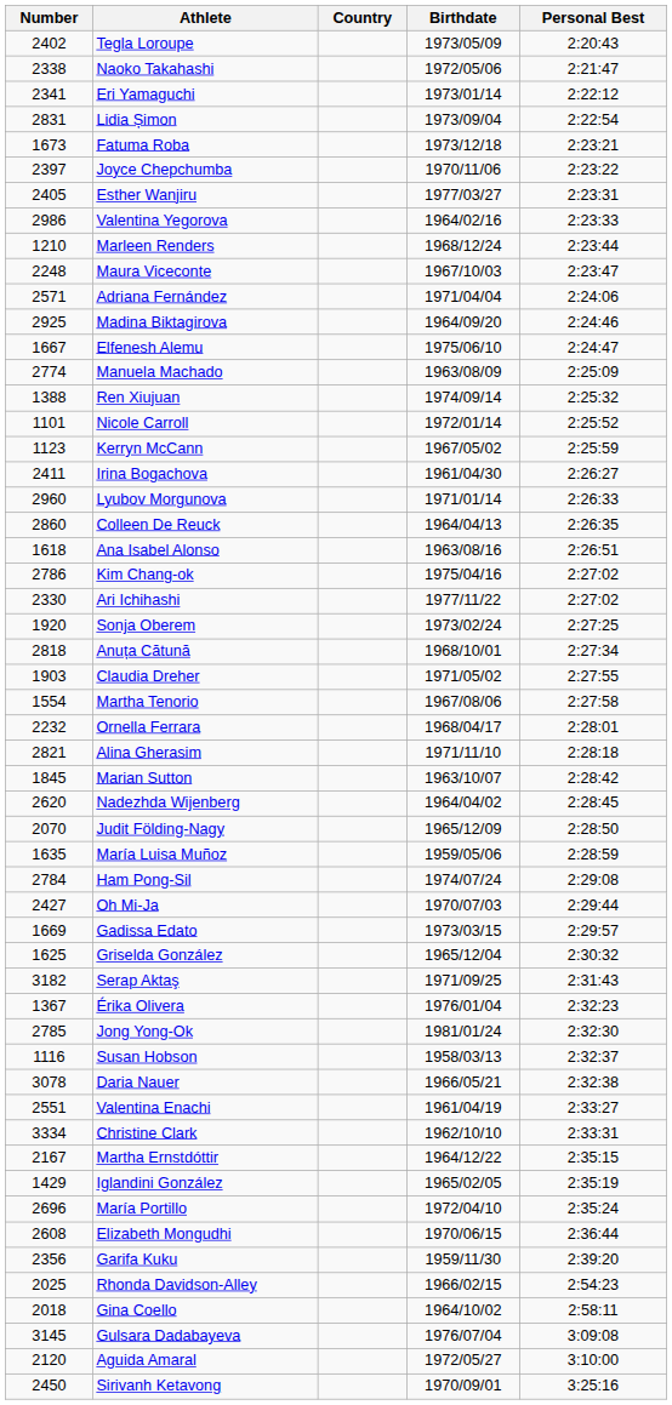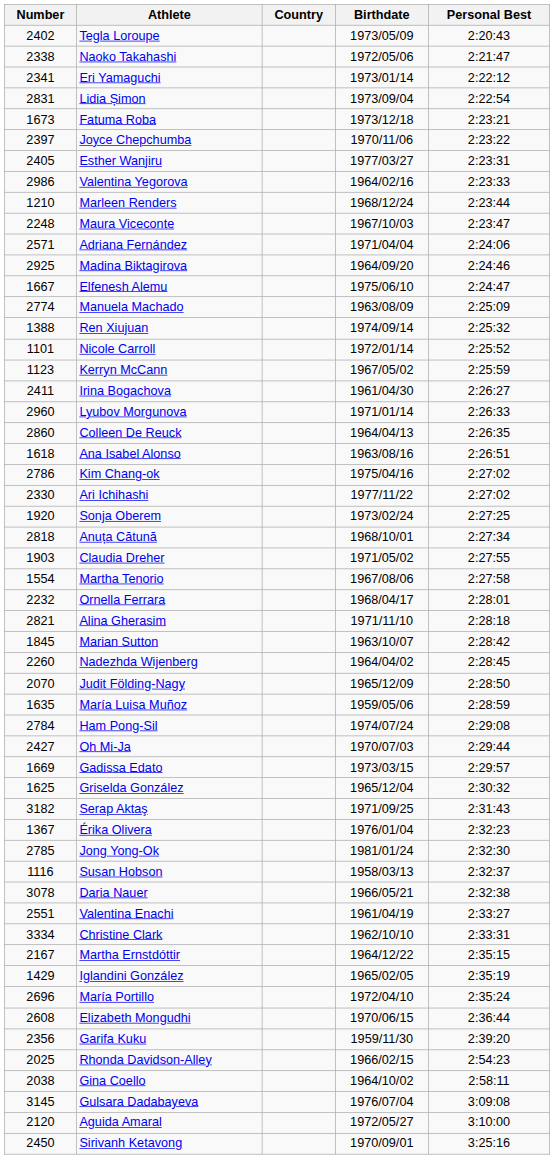 <table class="wikitable sortable" style=" text-align:center; font-size:110%;" width="60%">
 <tr>
 <th>Number</th>
 <th>Athlete</th>
 <th>Country</th>
 <th>Birthdate</th>
 <th>Personal Best</th>
 </tr>
 <tr>
 <td>2402</td>
 <td align=left><a href='#'>Tegla Loroupe</a></td>
 <td></td>
 <td>1973/05/09</td>
 <td>2:20:43</td>
 </tr>
 <tr>
 <td>2338</td>
 <td align=left><a href='#'>Naoko Takahashi</a></td>
 <td></td>
 <td>1972/05/06</td>
 <td>2:21:47</td>
 </tr>
 <tr>
 <td>2341</td>
 <td align=left><a href='#'>Eri Yamaguchi</a></td>
 <td></td>
 <td>1973/01/14</td>
 <td>2:22:12</td>
 </tr>
 <tr>
 <td>2831</td>
 <td align="left"><a href='#'>Lidia Șimon</a></td>
 <td></td>
 <td>1973/09/04</td>
 <td>2:22:54</td>
 </tr>
 <tr>
 <td>1673</td>
 <td align="left"><a href='#'>Fatuma Roba</a></td>
 <td></td>
 <td>1973/12/18</td>
 <td>2:23:21</td>
 </tr>
 <tr>
 <td>2397</td>
 <td align="left"><a href='#'>Joyce Chepchumba</a></td>
 <td></td>
 <td>1970/11/06</td>
 <td>2:23:22</td>
 </tr>
 <tr>
 <td>2405</td>
 <td align="left"><a href='#'>Esther Wanjiru</a></td>
 <td></td>
 <td>1977/03/27</td>
 <td>2:23:31</td>
 </tr>
 <tr>
 <td>2986</td>
 <td align="left"><a href='#'>Valentina Yegorova</a></td>
 <td></td>
 <td>1964/02/16</td>
 <td>2:23:33</td>
 </tr>
 <tr>
 <td>1210</td>
 <td align="left"><a href='#'>Marleen Renders</a></td>
 <td></td>
 <td>1968/12/24</td>
 <td>2:23:44</td>
 </tr>
 <tr>
 <td>2248</td>
 <td align="left"><a href='#'>Maura Viceconte</a></td>
 <td></td>
 <td>1967/10/03</td>
 <td>2:23:47</td>
 </tr>
 <tr>
 <td>2571</td>
 <td align="left"><a href='#'>Adriana Fernández</a></td>
 <td></td>
 <td>1971/04/04</td>
 <td>2:24:06</td>
 </tr>
 <tr>
 <td>2925</td>
 <td align="left"><a href='#'>Madina Biktagirova</a></td>
 <td></td>
 <td>1964/09/20</td>
 <td>2:24:46</td>
 </tr>
 <tr>
 <td>1667</td>
 <td align="left"><a href='#'>Elfenesh Alemu</a></td>
 <td></td>
 <td>1975/06/10</td>
 <td>2:24:47</td>
 </tr>
 <tr>
 <td>2774</td>
 <td align=left><a href='#'>Manuela Machado</a></td>
 <td></td>
 <td>1963/08/09</td>
 <td>2:25:09</td>
 </tr>
 <tr>
 <td>1388</td>
 <td align=left><a href='#'>Ren Xiujuan</a></td>
 <td></td>
 <td>1974/09/14</td>
 <td>2:25:32</td>
 </tr>
 <tr>
 <td>1101</td>
 <td align=left><a href='#'>Nicole Carroll</a></td>
 <td></td>
 <td>1972/01/14</td>
 <td>2:25:52</td>
 </tr>
 <tr>
 <td>1123</td>
 <td align=left><a href='#'>Kerryn McCann</a></td>
 <td></td>
 <td>1967/05/02</td>
 <td>2:25:59</td>
 </tr>
 <tr>
 <td>2411</td>
 <td align=left><a href='#'>Irina Bogachova</a></td>
 <td></td>
 <td>1961/04/30</td>
 <td>2:26:27</td>
 </tr>
 <tr>
 <td>2960</td>
 <td align=left><a href='#'>Lyubov Morgunova</a></td>
 <td></td>
 <td>1971/01/14</td>
 <td>2:26:33</td>
 </tr>
 <tr>
 <td>2860</td>
 <td align=left><a href='#'>Colleen De Reuck</a></td>
 <td></td>
 <td>1964/04/13</td>
 <td>2:26:35</td>
 </tr>
 <tr>
 <td>1618</td>
 <td align=left><a href='#'>Ana Isabel Alonso</a></td>
 <td></td>
 <td>1963/08/16</td>
 <td>2:26:51</td>
 </tr>
 <tr>
 <td>2786</td>
 <td align=left><a href='#'>Kim Chang-ok</a></td>
 <td></td>
 <td>1975/04/16</td>
 <td>2:27:02</td>
 </tr>
 <tr>
 <td>2330</td>
 <td align="left"><a href='#'>Ari Ichihashi</a></td>
 <td></td>
 <td>1977/11/22</td>
 <td>2:27:02</td>
 </tr>
 <tr>
 <td>1920</td>
 <td align="left"><a href='#'>Sonja Oberem</a></td>
 <td></td>
 <td>1973/02/24</td>
 <td>2:27:25</td>
 </tr>
 <tr>
 <td>2818</td>
 <td align="left"><a href='#'>Anuța Cătună</a></td>
 <td></td>
 <td>1968/10/01</td>
 <td>2:27:34</td>
 </tr>
 <tr>
 <td>1903</td>
 <td align="left"><a href='#'>Claudia Dreher</a></td>
 <td></td>
 <td>1971/05/02</td>
 <td>2:27:55</td>
 </tr>
 <tr>
 <td>1554</td>
 <td align="left"><a href='#'>Martha Tenorio</a></td>
 <td></td>
 <td>1967/08/06</td>
 <td>2:27:58</td>
 </tr>
 <tr>
 <td>2232</td>
 <td align="left"><a href='#'>Ornella Ferrara</a></td>
 <td></td>
 <td>1968/04/17</td>
 <td>2:28:01</td>
 </tr>
 <tr>
 <td>2821</td>
 <td align="left"><a href='#'>Alina Gherasim</a></td>
 <td></td>
 <td>1971/11/10</td>
 <td>2:28:18</td>
 </tr>
 <tr>
 <td>1845</td>
 <td align="left"><a href='#'>Marian Sutton</a></td>
 <td></td>
 <td>1963/10/07</td>
 <td>2:28:42</td>
 </tr>
 <tr>
-<td>2620</td>
+<td>2260</td>
 <td align="left"><a href='#'>Nadezhda Wijenberg</a></td>
 <td></td>
 <td>1964/04/02</td>
 <td>2:28:45</td>
 </tr>
 <tr>
 <td>2070</td>
 <td align="left"><a href='#'>Judit Földing-Nagy</a></td>
 <td></td>
 <td>1965/12/09</td>
 <td>2:28:50</td>
 </tr>
 <tr>
 <td>1635</td>
 <td align="left"><a href='#'>María Luisa Muñoz</a></td>
 <td></td>
 <td>1959/05/06</td>
 <td>2:28:59</td>
 </tr>
 <tr>
 <td>2784</td>
 <td align="left"><a href='#'>Ham Pong-Sil</a></td>
 <td></td>
 <td>1974/07/24</td>
 <td>2:29:08</td>
 </tr>
 <tr>
 <td>2427</td>
 <td align="left"><a href='#'>Oh Mi-Ja</a></td>
 <td></td>
 <td>1970/07/03</td>
 <td>2:29:44</td>
 </tr>
 <tr>
 <td>1669</td>
 <td align="left"><a href='#'>Gadissa Edato</a></td>
 <td></td>
 <td>1973/03/15</td>
 <td>2:29:57</td>
 </tr>
 <tr>
 <td>1625</td>
 <td align="left"><a href='#'>Griselda González</a></td>
 <td></td>
 <td>1965/12/04</td>
 <td>2:30:32</td>
 </tr>
 <tr>
 <td>3182</td>
 <td align="left"><a href='#'>Serap Aktaş</a></td>
 <td></td>
 <td>1971/09/25</td>
 <td>2:31:43</td>
 </tr>
 <tr>
 <td>1367</td>
 <td align="left"><a href='#'>Érika Olivera</a></td>
 <td></td>
 <td>1976/01/04</td>
 <td>2:32:23</td>
 </tr>
 <tr>
 <td>2785</td>
 <td align="left"><a href='#'>Jong Yong-Ok</a></td>
 <td></td>
 <td>1981/01/24</td>
 <td>2:32:30</td>
 </tr>
 <tr>
 <td>1116</td>
 <td align="left"><a href='#'>Susan Hobson</a></td>
 <td></td>
 <td>1958/03/13</td>
 <td>2:32:37</td>
 </tr>
 <tr>
 <td>3078</td>
 <td align="left"><a href='#'>Daria Nauer</a></td>
 <td></td>
 <td>1966/05/21</td>
 <td>2:32:38</td>
 </tr>
 <tr>
 <td>2551</td>
 <td align="left"><a href='#'>Valentina Enachi</a></td>
 <td></td>
 <td>1961/04/19</td>
 <td>2:33:27</td>
 </tr>
 <tr>
 <td>3334</td>
 <td align="left"><a href='#'>Christine Clark</a></td>
 <td></td>
 <td>1962/10/10</td>
 <td>2:33:31</td>
 </tr>
 <tr>
 <td>2167</td>
 <td align="left"><a href='#'>Martha Ernstdóttir</a></td>
 <td></td>
 <td>1964/12/22</td>
 <td>2:35:15</td>
 </tr>
 <tr>
 <td>1429</td>
 <td align="left"><a href='#'>Iglandini González</a></td>
 <td></td>
 <td>1965/02/05</td>
 <td>2:35:19</td>
 </tr>
 <tr>
 <td>2696</td>
 <td align="left"><a href='#'>María Portillo</a></td>
 <td></td>
 <td>1972/04/10</td>
 <td>2:35:24</td>
 </tr>
 <tr>
 <td>2608</td>
 <td align="left"><a href='#'>Elizabeth Mongudhi</a></td>
 <td></td>
 <td>1970/06/15</td>
 <td>2:36:44</td>
 </tr>
 <tr>
 <td>2356</td>
 <td align="left"><a href='#'>Garifa Kuku</a></td>
 <td></td>
 <td>1959/11/30</td>
 <td>2:39:20</td>
 </tr>
 <tr>
 <td>2025</td>
 <td align="left"><a href='#'>Rhonda Davidson-Alley</a></td>
 <td></td>
 <td>1966/02/15</td>
 <td>2:54:23</td>
 </tr>
 <tr>
-<td>2018</td>
+<td>2038</td>
 <td align="left"><a href='#'>Gina Coello</a></td>
 <td></td>
 <td>1964/10/02</td>
 <td>2:58:11</td>
 </tr>
 <tr>
 <td>3145</td>
 <td align="left"><a href='#'>Gulsara Dadabayeva</a></td>
 <td></td>
 <td>1976/07/04</td>
 <td>3:09:08</td>
 </tr>
 <tr>
 <td>2120</td>
 <td align="left"><a href='#'>Aguida Amaral</a></td>
 <td></td>
 <td>1972/05/27</td>
 <td>3:10:00</td>
 </tr>
 <tr>
 <td>2450</td>
 <td align="left"><a href='#'>Sirivanh Ketavong</a></td>
 <td></td>
 <td>1970/09/01</td>
 <td>3:25:16</td>
 </tr>
 </table>
